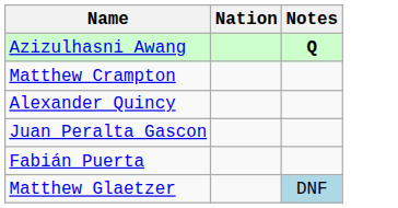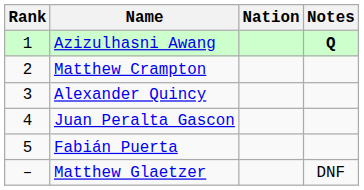 <table class="wikitable sortable" style="text-align:center">
 <tr>
+<th>Rank</th>
 <th>Name</th>
 <th>Nation</th>
 <th>Notes</th>
 </tr>
 <tr bgcolor=ccffcc>
+<td>1</td>
 <td align=left><a href='#'>Azizulhasni Awang</a></td>
 <td align=left></td>
 <td><strong>Q</strong></td>
 </tr>
 <tr>
+<td>2</td>
 <td align=left><a href='#'>Matthew Crampton</a></td>
 <td align=left></td>
 <td></td>
 </tr>
 <tr>
+<td>3</td>
 <td align=left><a href='#'>Alexander Quincy</a></td>
 <td align=left></td>
 <td></td>
 </tr>
 <tr>
+<td>4</td>
 <td align=left><a href='#'>Juan Peralta Gascon</a></td>
 <td align=left></td>
 <td></td>
 </tr>
 <tr>
+<td>5</td>
 <td align=left><a href='#'>Fabián Puerta</a></td>
 <td align=left></td>
 <td></td>
 </tr>
 <tr>
+<td>–</td>
 <td align=left><a href='#'>Matthew Glaetzer</a></td>
 <td align=left></td>
-<td style="background: lightblue;">DNF</td>
+<td>DNF</td>
 </tr>
 </table>
